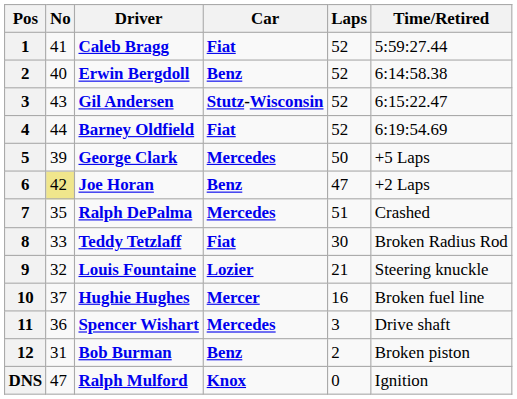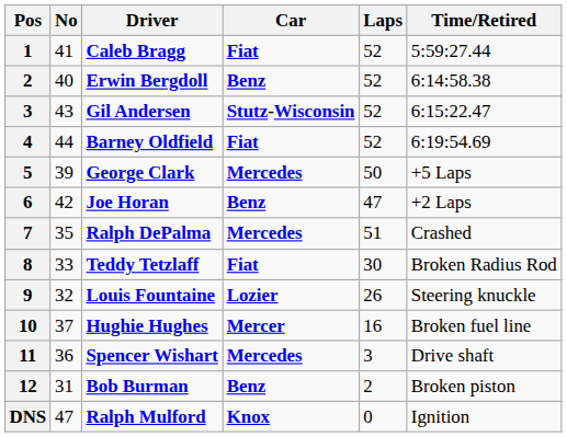 <table class="wikitable" style="font-size: 95%;">
 <tr>
 <th>Pos</th>
 <th>No</th>
 <th>Driver</th>
 <th>Car</th>
 <th>Laps</th>
 <th>Time/Retired</th>
 </tr>
 <tr>
 <th>1</th>
 <td>41</td>
 <td> <strong><a href='#'>Caleb Bragg</a></strong></td>
 <td><strong><a href='#'>Fiat</a></strong></td>
 <td>52</td>
 <td>5:59:27.44</td>
 </tr>
 <tr>
 <th>2</th>
 <td>40</td>
 <td> <strong><a href='#'>Erwin Bergdoll</a></strong></td>
 <td><strong><a href='#'>Benz</a></strong></td>
 <td>52</td>
 <td>6:14:58.38</td>
 </tr>
 <tr>
 <th>3</th>
 <td>43</td>
 <td> <strong><a href='#'>Gil Andersen</a></strong></td>
 <td><strong><a href='#'>Stutz</a>-<a href='#'>Wisconsin</a></strong></td>
 <td>52</td>
 <td>6:15:22.47</td>
 </tr>
 <tr>
 <th>4</th>
 <td>44</td>
 <td> <strong><a href='#'>Barney Oldfield</a></strong></td>
 <td><strong><a href='#'>Fiat</a></strong></td>
 <td>52</td>
 <td>6:19:54.69</td>
 </tr>
 <tr>
 <th>5</th>
 <td>39</td>
 <td> <strong><a href='#'>George Clark</a></strong></td>
 <td><strong><a href='#'>Mercedes</a></strong></td>
 <td>50</td>
 <td>+5 Laps</td>
 </tr>
 <tr>
 <th>6</th>
-<td style="background: khaki;">42</td>
+<td>42</td>
 <td> <strong><a href='#'>Joe Horan</a></strong></td>
 <td><strong><a href='#'>Benz</a></strong></td>
 <td>47</td>
 <td>+2 Laps</td>
 </tr>
 <tr>
 <th>7</th>
 <td>35</td>
 <td> <strong><a href='#'>Ralph DePalma</a></strong></td>
 <td><strong><a href='#'>Mercedes</a></strong></td>
 <td>51</td>
 <td>Crashed</td>
 </tr>
 <tr>
 <th>8</th>
 <td>33</td>
 <td> <strong><a href='#'>Teddy Tetzlaff</a></strong></td>
 <td><strong><a href='#'>Fiat</a></strong></td>
 <td>30</td>
 <td>Broken Radius Rod</td>
 </tr>
 <tr>
 <th>9</th>
 <td>32</td>
 <td> <strong><a href='#'>Louis Fountaine</a></strong></td>
 <td><strong><a href='#'>Lozier</a></strong></td>
-<td>21</td>
+<td>26</td>
 <td>Steering knuckle</td>
 </tr>
 <tr>
 <th>10</th>
 <td>37</td>
 <td> <strong><a href='#'>Hughie Hughes</a></strong></td>
 <td><strong><a href='#'>Mercer</a></strong></td>
 <td>16</td>
 <td>Broken fuel line</td>
 </tr>
 <tr>
 <th>11</th>
 <td>36</td>
 <td> <strong><a href='#'>Spencer Wishart</a></strong></td>
 <td><strong><a href='#'>Mercedes</a></strong></td>
 <td>3</td>
 <td>Drive shaft</td>
 </tr>
 <tr>
 <th>12</th>
 <td>31</td>
 <td> <strong><a href='#'>Bob Burman</a></strong></td>
 <td><strong><a href='#'>Benz</a></strong></td>
 <td>2</td>
 <td>Broken piston</td>
 </tr>
 <tr>
 <th>DNS</th>
 <td>47</td>
 <td> <strong><a href='#'>Ralph Mulford</a></strong></td>
 <td><strong><a href='#'>Knox</a></strong></td>
 <td>0</td>
 <td>Ignition</td>
 </tr>
 </table>
